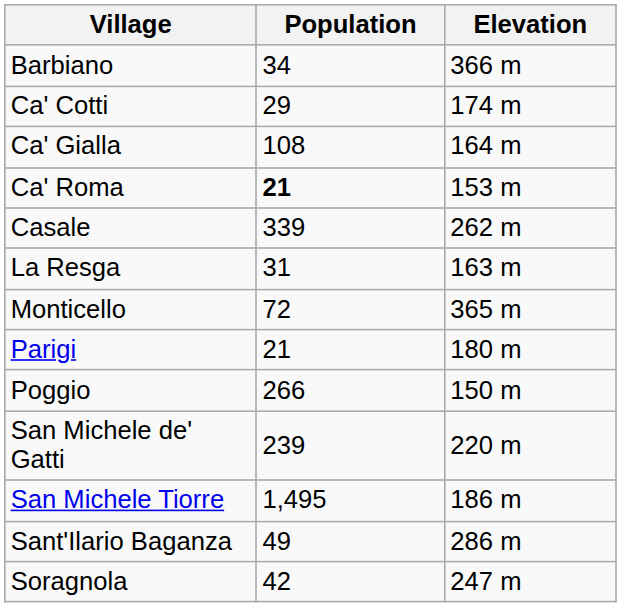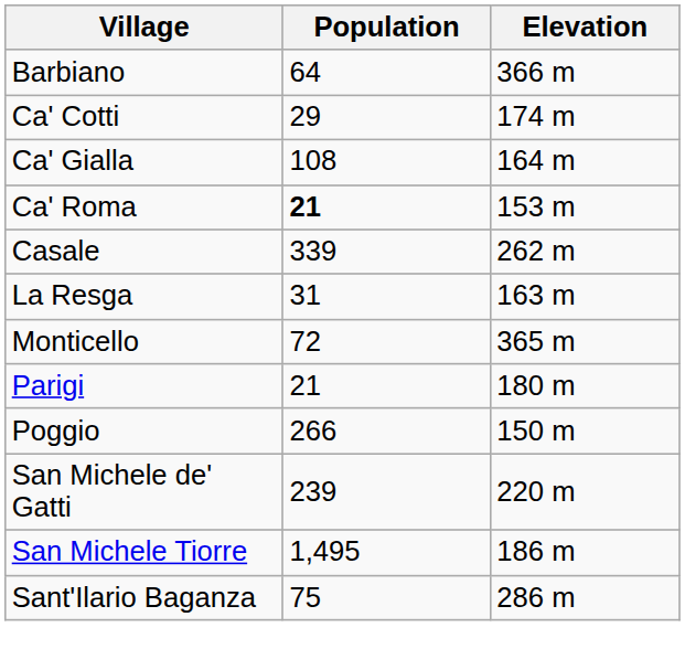 <table class="wikitable sortable">
 <tr>
 <th width="150px">Village</th>
 <th width="110px">Population</th>
 <th width="100px">Elevation</th>
 </tr>
 <tr>
 <td>Barbiano</td>
-<td><div>34</div></td>
+<td><div>64</div></td>
 <td><div>366 m</div></td>
 </tr>
 <tr>
 <td>Ca' Cotti</td>
 <td><div>29</div></td>
 <td><div>174 m</div></td>
 </tr>
 <tr>
 <td>Ca' Gialla</td>
 <td><div>108</div></td>
 <td><div>164 m</div></td>
 </tr>
 <tr>
 <td>Ca' Roma</td>
 <td><strong><div>21</div></strong></td>
 <td><div>153 m</div></td>
 </tr>
 <tr>
 <td>Casale</td>
 <td><div>339</div></td>
 <td><div>262 m</div></td>
 </tr>
 <tr>
 <td>La Resga</td>
 <td><div>31</div></td>
 <td><div>163 m</div></td>
 </tr>
 <tr>
 <td>Monticello</td>
 <td><div>72</div></td>
 <td><div>365 m</div></td>
 </tr>
 <tr>
 <td><a href='#'>Parigi</a></td>
 <td><div>21</div></td>
 <td><div>180 m</div></td>
 </tr>
 <tr>
 <td>Poggio</td>
 <td><div>266</div></td>
 <td><div>150 m</div></td>
 </tr>
 <tr>
 <td>San Michele de' Gatti</td>
 <td><div>239</div></td>
 <td><div>220 m</div></td>
 </tr>
 <tr>
 <td><a href='#'>San Michele Tiorre</a></td>
 <td><div>1,495</div></td>
 <td><div>186 m</div></td>
 </tr>
 <tr>
 <td>Sant'Ilario Baganza</td>
-<td><div>49</div></td>
+<td><div>75</div></td>
 <td><div>286 m</div></td>
 </tr>
-<tr>
-<td>Soragnola</td>
-<td><div>42</div></td>
-<td><div>247 m</div></td>
-</tr>
 </table>
